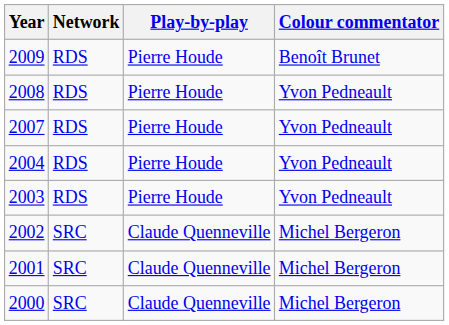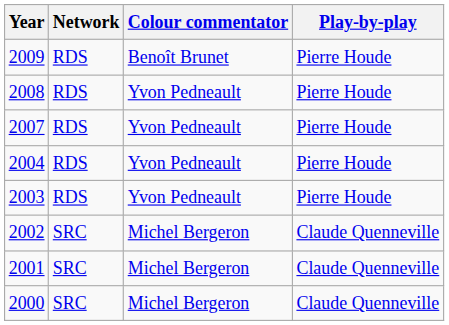 <table class="wikitable sortable" style="font-size:1.00em; line-height:1.5em;">
 <tr>
 <th>Year</th>
 <th>Network</th>
+<th><a href='#'>Colour commentator</a></th>
 <th><a href='#'>Play-by-play</a></th>
-<th><a href='#'>Colour commentator</a></th>
 </tr>
 <tr>
 <td><a href='#'>2009</a></td>
 <td><a href='#'>RDS</a></td>
+<td><a href='#'>Benoît Brunet</a></td>
 <td><a href='#'>Pierre Houde</a></td>
-<td><a href='#'>Benoît Brunet</a></td>
 </tr>
 <tr>
 <td><a href='#'>2008</a></td>
 <td><a href='#'>RDS</a></td>
+<td><a href='#'>Yvon Pedneault</a></td>
 <td><a href='#'>Pierre Houde</a></td>
-<td><a href='#'>Yvon Pedneault</a></td>
 </tr>
 <tr>
 <td><a href='#'>2007</a></td>
 <td><a href='#'>RDS</a></td>
+<td><a href='#'>Yvon Pedneault</a></td>
 <td><a href='#'>Pierre Houde</a></td>
-<td><a href='#'>Yvon Pedneault</a></td>
 </tr>
 <tr>
 <td><a href='#'>2004</a></td>
 <td><a href='#'>RDS</a></td>
+<td><a href='#'>Yvon Pedneault</a></td>
 <td><a href='#'>Pierre Houde</a></td>
-<td><a href='#'>Yvon Pedneault</a></td>
 </tr>
 <tr>
 <td><a href='#'>2003</a></td>
 <td><a href='#'>RDS</a></td>
+<td><a href='#'>Yvon Pedneault</a></td>
 <td><a href='#'>Pierre Houde</a></td>
-<td><a href='#'>Yvon Pedneault</a></td>
 </tr>
 <tr>
 <td><a href='#'>2002</a></td>
 <td><a href='#'>SRC</a></td>
+<td><a href='#'>Michel Bergeron</a></td>
 <td><a href='#'>Claude Quenneville</a></td>
-<td><a href='#'>Michel Bergeron</a></td>
 </tr>
 <tr>
 <td><a href='#'>2001</a></td>
 <td><a href='#'>SRC</a></td>
+<td><a href='#'>Michel Bergeron</a></td>
 <td><a href='#'>Claude Quenneville</a></td>
-<td><a href='#'>Michel Bergeron</a></td>
 </tr>
 <tr>
 <td><a href='#'>2000</a></td>
 <td><a href='#'>SRC</a></td>
+<td><a href='#'>Michel Bergeron</a></td>
 <td><a href='#'>Claude Quenneville</a></td>
-<td><a href='#'>Michel Bergeron</a></td>
 </tr>
 </table>
